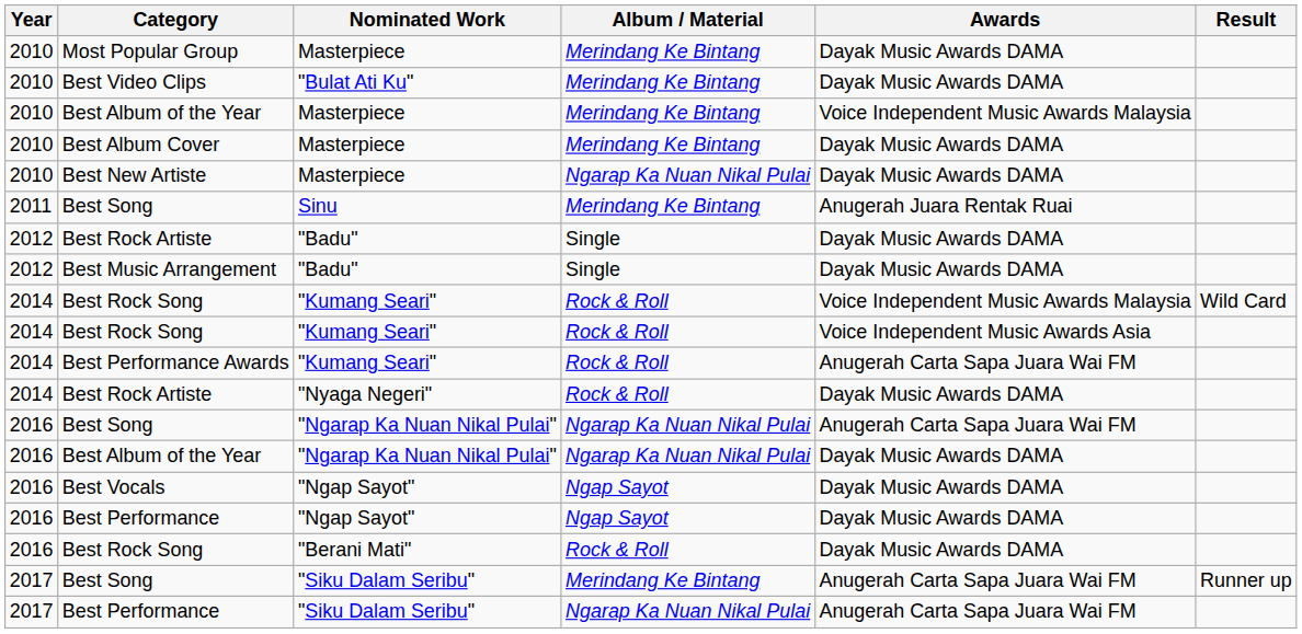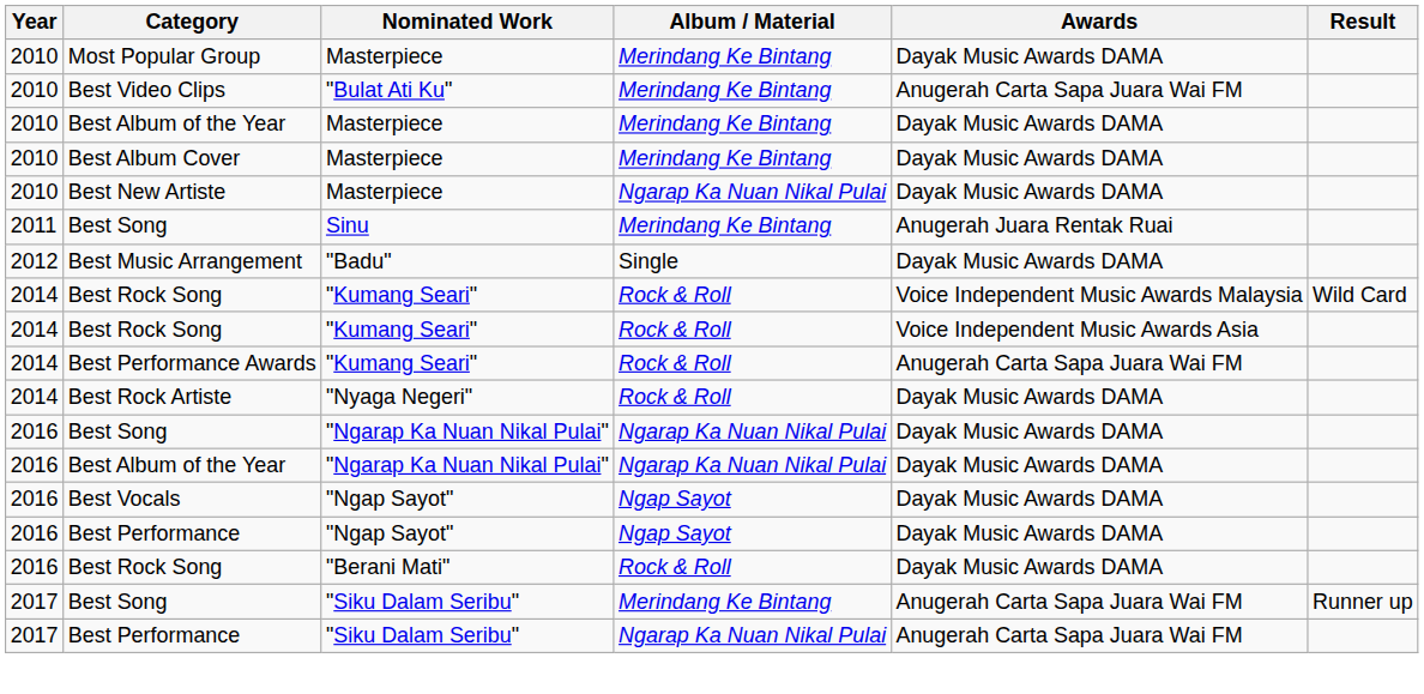 <table class="wikitable">
 <tr>
 <th>Year</th>
 <th>Category</th>
 <th>Nominated Work</th>
 <th>Album / Material</th>
 <th>Awards</th>
 <th>Result</th>
 </tr>
 <tr>
 <td>2010</td>
 <td>Most Popular Group</td>
 <td>Masterpiece</td>
 <td><em><a href='#'>Merindang Ke Bintang</a></em></td>
 <td>Dayak Music Awards DAMA</td>
 <td></td>
 </tr>
 <tr>
 <td>2010</td>
 <td>Best Video Clips</td>
 <td>"<a href='#'>Bulat Ati Ku</a>"</td>
 <td><em><a href='#'>Merindang Ke Bintang</a></em></td>
-<td>Dayak Music Awards DAMA</td>
+<td>Anugerah Carta Sapa Juara Wai FM</td>
 <td></td>
 </tr>
 <tr>
 <td>2010</td>
 <td>Best Album of the Year</td>
 <td>Masterpiece</td>
 <td><em><a href='#'>Merindang Ke Bintang</a></em></td>
-<td>Voice Independent Music Awards Malaysia</td>
+<td>Dayak Music Awards DAMA</td>
 <td></td>
 </tr>
 <tr>
 <td>2010</td>
 <td>Best Album Cover</td>
 <td>Masterpiece</td>
 <td><em><a href='#'>Merindang Ke Bintang</a></em></td>
 <td>Dayak Music Awards DAMA</td>
 <td></td>
 </tr>
 <tr>
 <td>2010</td>
 <td>Best New Artiste</td>
 <td>Masterpiece</td>
 <td><em><a href='#'>Ngarap Ka Nuan Nikal Pulai</a></em></td>
 <td>Dayak Music Awards DAMA</td>
 <td></td>
 </tr>
 <tr>
 <td>2011</td>
 <td>Best Song</td>
 <td><a href='#'>Sinu</a></td>
 <td><em><a href='#'>Merindang Ke Bintang</a></em></td>
 <td>Anugerah Juara Rentak Ruai</td>
-<td></td>
-</tr>
-<tr>
-<td>2012</td>
-<td>Best Rock Artiste</td>
-<td>"Badu"</td>
-<td>Single</td>
-<td>Dayak Music Awards DAMA</td>
 <td></td>
 </tr>
 <tr>
 <td>2012</td>
 <td>Best Music Arrangement</td>
 <td>"Badu"</td>
 <td>Single</td>
 <td>Dayak Music Awards DAMA</td>
 <td></td>
 </tr>
 <tr>
 <td>2014</td>
 <td>Best Rock Song</td>
 <td>"<a href='#'>Kumang Seari</a>"</td>
 <td><em><a href='#'>Rock & Roll</a></em></td>
 <td>Voice Independent Music Awards Malaysia</td>
 <td>Wild Card</td>
 </tr>
 <tr>
 <td>2014</td>
 <td>Best Rock Song</td>
 <td>"<a href='#'>Kumang Seari</a>"</td>
 <td><em><a href='#'>Rock & Roll</a></em></td>
 <td>Voice Independent Music Awards Asia</td>
 <td></td>
 </tr>
 <tr>
 <td>2014</td>
 <td>Best Performance Awards</td>
 <td>"<a href='#'>Kumang Seari</a>"</td>
 <td><em><a href='#'>Rock & Roll</a></em></td>
 <td>Anugerah Carta Sapa Juara Wai FM</td>
 <td></td>
 </tr>
 <tr>
 <td>2014</td>
 <td>Best Rock Artiste</td>
 <td>"Nyaga Negeri"</td>
 <td><em><a href='#'>Rock & Roll</a></em></td>
 <td>Dayak Music Awards DAMA</td>
 <td></td>
 </tr>
 <tr>
 <td>2016</td>
 <td>Best Song</td>
 <td>"<a href='#'>Ngarap Ka Nuan Nikal Pulai</a>"</td>
 <td><em><a href='#'>Ngarap Ka Nuan Nikal Pulai</a></em></td>
-<td>Anugerah Carta Sapa Juara Wai FM</td>
+<td>Dayak Music Awards DAMA</td>
 <td></td>
 </tr>
 <tr>
 <td>2016</td>
 <td>Best Album of the Year</td>
 <td>"<a href='#'>Ngarap Ka Nuan Nikal Pulai</a>"</td>
 <td><em><a href='#'>Ngarap Ka Nuan Nikal Pulai</a></em></td>
 <td>Dayak Music Awards DAMA</td>
 <td></td>
 </tr>
 <tr>
 <td>2016</td>
 <td>Best Vocals</td>
 <td>"Ngap Sayot"</td>
 <td><em><a href='#'>Ngap Sayot</a></em></td>
 <td>Dayak Music Awards DAMA</td>
 <td></td>
 </tr>
 <tr>
 <td>2016</td>
 <td>Best Performance</td>
 <td>"Ngap Sayot"</td>
 <td><em><a href='#'>Ngap Sayot</a></em></td>
 <td>Dayak Music Awards DAMA</td>
 <td></td>
 </tr>
 <tr>
 <td>2016</td>
 <td>Best Rock Song</td>
 <td>"Berani Mati"</td>
 <td><em><a href='#'>Rock & Roll</a></em></td>
 <td>Dayak Music Awards DAMA</td>
 <td></td>
 </tr>
 <tr>
 <td>2017</td>
 <td>Best Song</td>
 <td>"<a href='#'>Siku Dalam Seribu</a>"</td>
 <td><em><a href='#'>Merindang Ke Bintang</a></em></td>
 <td>Anugerah Carta Sapa Juara Wai FM</td>
 <td>Runner up</td>
 </tr>
 <tr>
 <td>2017</td>
 <td>Best Performance</td>
 <td>"<a href='#'>Siku Dalam Seribu</a>"</td>
 <td><em><a href='#'>Ngarap Ka Nuan Nikal Pulai</a></em></td>
 <td>Anugerah Carta Sapa Juara Wai FM</td>
 <td></td>
 </tr>
 </table>
